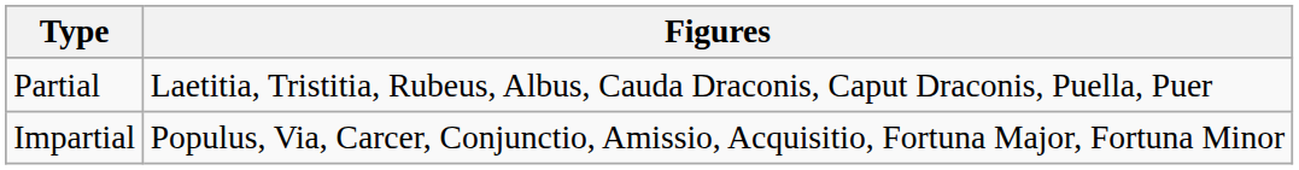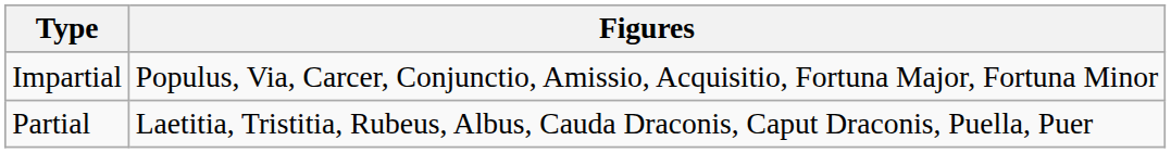 <table class="wikitable">
 <tr>
 <th>Type</th>
 <th>Figures</th>
 </tr>
 <tr>
+<td>Impartial</td>
+<td>Populus, Via, Carcer, Conjunctio, Amissio, Acquisitio, Fortuna Major, Fortuna Minor</td>
+</tr>
+<tr>
 <td>Partial</td>
 <td>Laetitia, Tristitia, Rubeus, Albus, Cauda Draconis, Caput Draconis, Puella, Puer</td>
 </tr>
-<tr>
-<td>Impartial</td>
-<td>Populus, Via, Carcer, Conjunctio, Amissio, Acquisitio, Fortuna Major, Fortuna Minor</td>
-</tr>
 </table>
